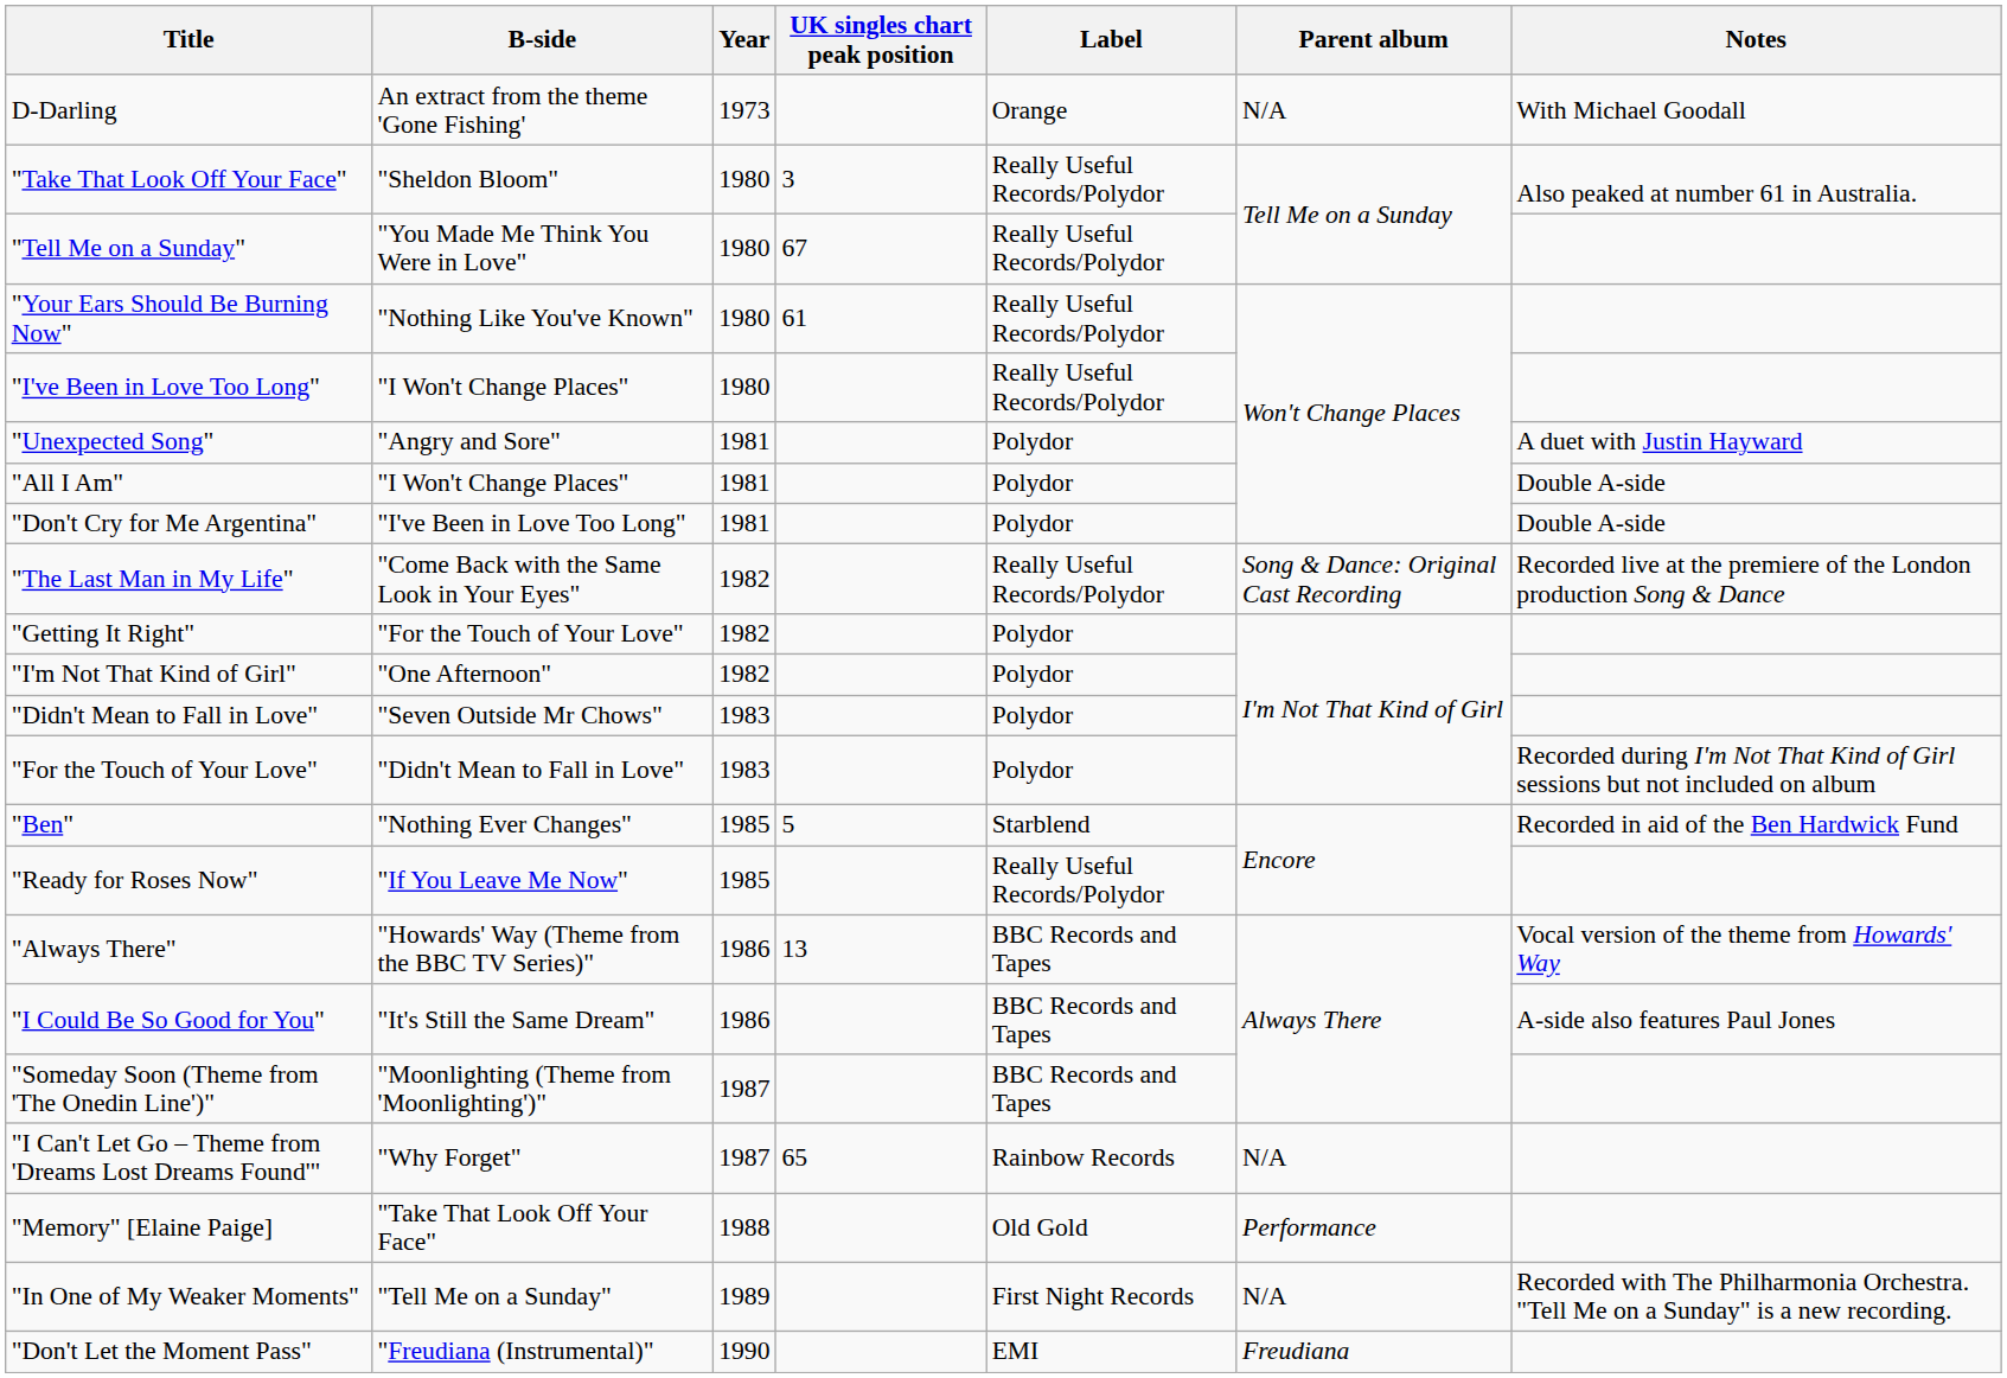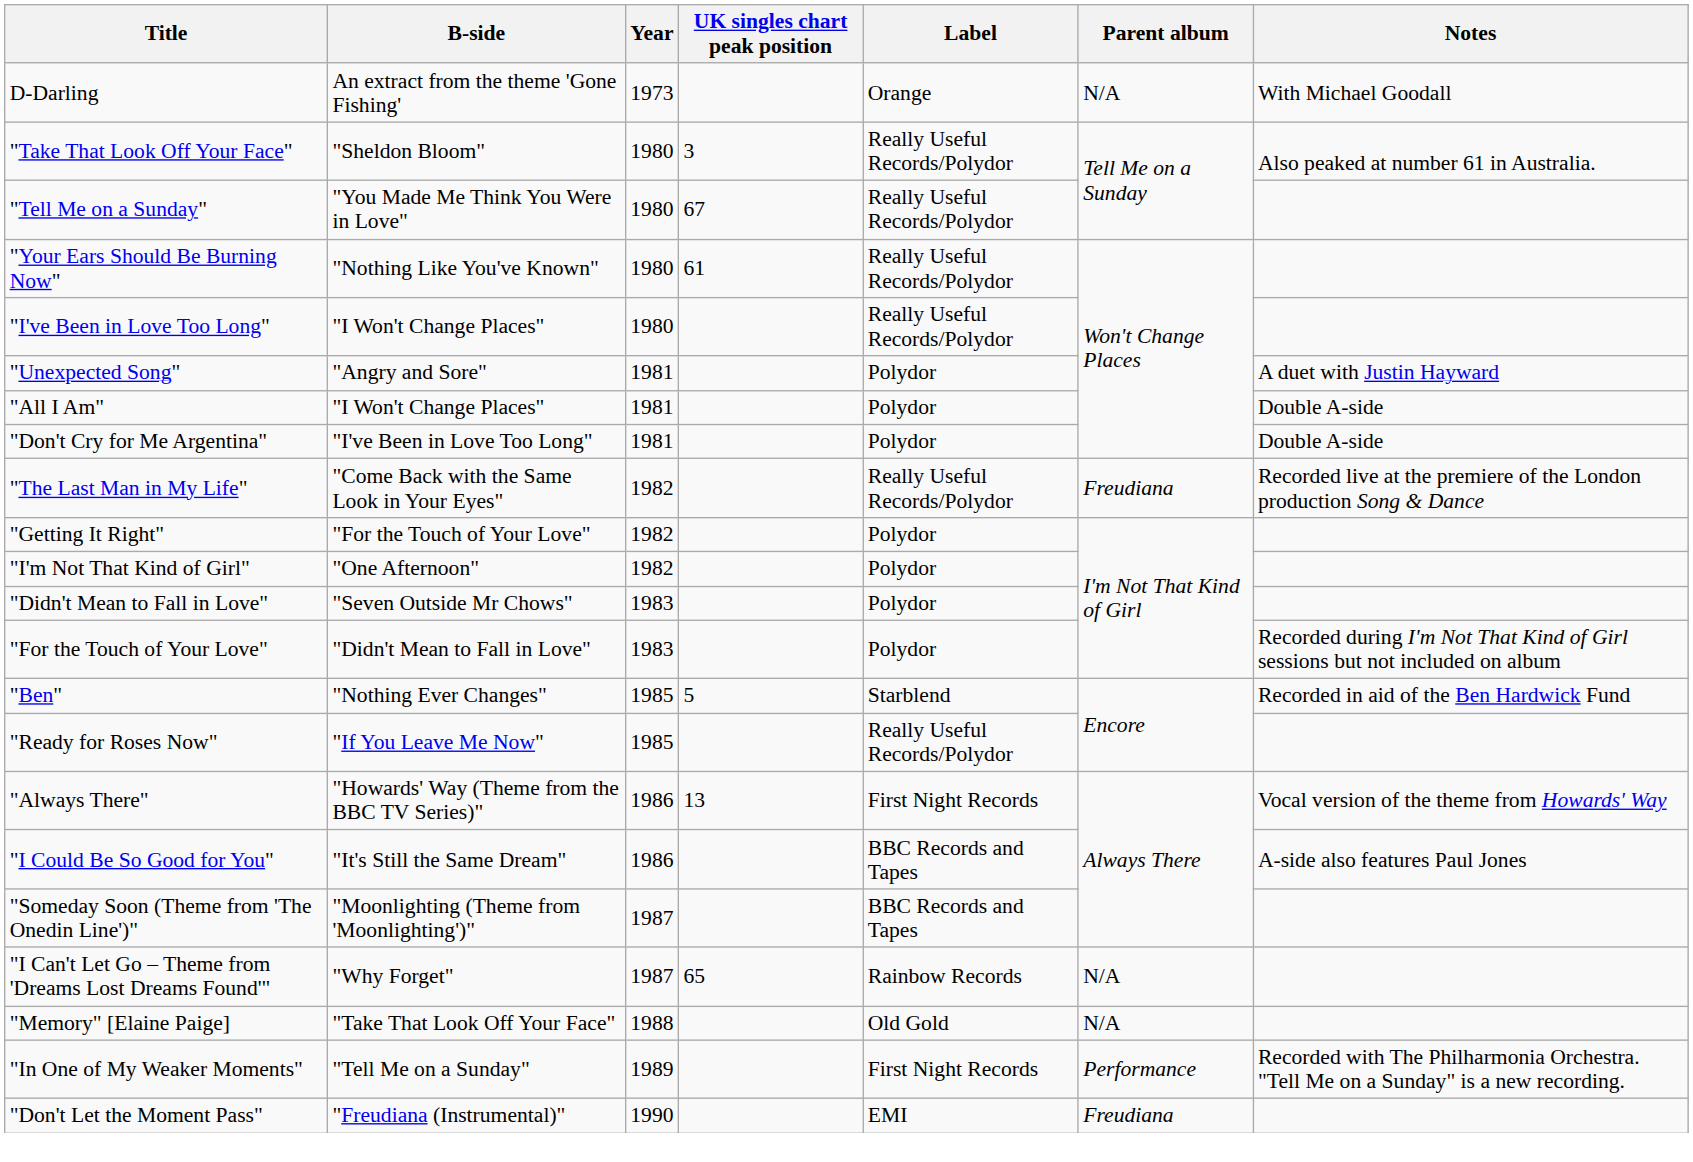 <table class="wikitable">
 <tr>
 <th>Title</th>
 <th>B-side</th>
 <th>Year</th>
 <th><a href='#'>UK singles chart</a> peak position</th>
 <th>Label</th>
 <th>Parent album</th>
 <th>Notes</th>
 </tr>
 <tr>
 <td>D-Darling</td>
 <td>An extract from the theme 'Gone Fishing'</td>
 <td>1973</td>
 <td></td>
 <td>Orange</td>
 <td>N/A</td>
 <td>With Michael Goodall</td>
 </tr>
 <tr>
 <td>"<a href='#'>Take That Look Off Your Face</a>"</td>
 <td>"Sheldon Bloom"</td>
 <td>1980</td>
 <td>3</td>
 <td>Really Useful Records/Polydor</td>
 <td rowspan="2"><em>Tell Me on a Sunday</em></td>
 <td><br>Also peaked at number 61 in Australia.</td>
 </tr>
 <tr>
 <td>"<a href='#'>Tell Me on a Sunday</a>"</td>
 <td>"You Made Me Think You Were in Love"</td>
 <td>1980</td>
 <td>67</td>
 <td>Really Useful Records/Polydor</td>
 <td></td>
 </tr>
 <tr>
 <td>"<a href='#'>Your Ears Should Be Burning Now</a>"</td>
 <td>"Nothing Like You've Known"</td>
 <td>1980</td>
 <td>61</td>
 <td>Really Useful Records/Polydor</td>
 <td rowspan="5"><em>Won't Change Places</em></td>
 <td></td>
 </tr>
 <tr>
 <td>"<a href='#'>I've Been in Love Too Long</a>"</td>
 <td>"I Won't Change Places"</td>
 <td>1980</td>
 <td></td>
 <td>Really Useful Records/Polydor</td>
 <td></td>
 </tr>
 <tr>
 <td>"<a href='#'>Unexpected Song</a>"</td>
 <td>"Angry and Sore"</td>
 <td>1981</td>
 <td></td>
 <td>Polydor</td>
 <td>A duet with <a href='#'>Justin Hayward</a></td>
 </tr>
 <tr>
 <td>"All I Am"</td>
 <td>"I Won't Change Places"</td>
 <td>1981</td>
 <td></td>
 <td>Polydor</td>
 <td>Double A-side</td>
 </tr>
 <tr>
 <td>"Don't Cry for Me Argentina"</td>
 <td>"I've Been in Love Too Long"</td>
 <td>1981</td>
 <td></td>
 <td>Polydor</td>
 <td>Double A-side</td>
 </tr>
 <tr>
 <td>"<a href='#'>The Last Man in My Life</a>"</td>
 <td>"Come Back with the Same Look in Your Eyes"</td>
 <td>1982</td>
 <td></td>
 <td>Really Useful Records/Polydor</td>
-<td><em>Song & Dance: Original Cast Recording</em></td>
+<td><em>Freudiana</em></td>
 <td>Recorded live at the premiere of the London production <em>Song & Dance</em></td>
 </tr>
 <tr>
 <td>"Getting It Right"</td>
 <td>"For the Touch of Your Love"</td>
 <td>1982</td>
 <td></td>
 <td>Polydor</td>
 <td rowspan="4"><em>I'm Not That Kind of Girl</em></td>
 <td></td>
 </tr>
 <tr>
 <td>"I'm Not That Kind of Girl"</td>
 <td>"One Afternoon"</td>
 <td>1982</td>
 <td></td>
 <td>Polydor</td>
 <td></td>
 </tr>
 <tr>
 <td>"Didn't Mean to Fall in Love"</td>
 <td>"Seven Outside Mr Chows"</td>
 <td>1983</td>
 <td></td>
 <td>Polydor</td>
 <td></td>
 </tr>
 <tr>
 <td>"For the Touch of Your Love"</td>
 <td>"Didn't Mean to Fall in Love"</td>
 <td>1983</td>
 <td></td>
 <td>Polydor</td>
 <td>Recorded during <em>I'm Not That Kind of Girl</em> sessions but not included on album</td>
 </tr>
 <tr>
 <td>"<a href='#'>Ben</a>"</td>
 <td>"Nothing Ever Changes"</td>
 <td>1985</td>
 <td>5</td>
 <td>Starblend</td>
 <td rowspan="2"><em>Encore</em></td>
 <td>Recorded in aid of the <a href='#'>Ben Hardwick</a> Fund</td>
 </tr>
 <tr>
 <td>"Ready for Roses Now"</td>
 <td>"<a href='#'>If You Leave Me Now</a>"</td>
 <td>1985</td>
 <td></td>
 <td>Really Useful Records/Polydor</td>
 <td></td>
 </tr>
 <tr>
 <td>"Always There"</td>
 <td>"Howards' Way (Theme from the BBC TV Series)"</td>
 <td>1986</td>
 <td>13</td>
-<td>BBC Records and Tapes</td>
+<td>First Night Records</td>
 <td rowspan="3"><em>Always There</em></td>
 <td>Vocal version of the theme from <em><a href='#'>Howards' Way</a></em></td>
 </tr>
 <tr>
 <td>"<a href='#'>I Could Be So Good for You</a>"</td>
 <td>"It's Still the Same Dream"</td>
 <td>1986</td>
 <td></td>
 <td>BBC Records and Tapes</td>
 <td>A-side also features Paul Jones</td>
 </tr>
 <tr>
 <td>"Someday Soon (Theme from 'The Onedin Line')"</td>
 <td>"Moonlighting (Theme from 'Moonlighting')"</td>
 <td>1987</td>
 <td></td>
 <td>BBC Records and Tapes</td>
 <td></td>
 </tr>
 <tr>
 <td>"I Can't Let Go – Theme from 'Dreams Lost Dreams Found'"</td>
 <td>"Why Forget"</td>
 <td>1987</td>
 <td>65</td>
 <td>Rainbow Records</td>
 <td>N/A</td>
 <td></td>
 </tr>
 <tr>
 <td>"Memory" [Elaine Paige]</td>
 <td>"Take That Look Off Your Face"</td>
 <td>1988</td>
 <td></td>
 <td>Old Gold</td>
-<td><em>Performance</em></td>
+<td>N/A</td>
 <td></td>
 </tr>
 <tr>
 <td>"In One of My Weaker Moments"</td>
 <td>"Tell Me on a Sunday"</td>
 <td>1989</td>
 <td></td>
 <td>First Night Records</td>
-<td>N/A</td>
+<td><em>Performance</em></td>
 <td>Recorded with The Philharmonia Orchestra. "Tell Me on a Sunday" is a new recording.</td>
 </tr>
 <tr>
 <td>"Don't Let the Moment Pass"</td>
 <td>"<a href='#'>Freudiana</a> (Instrumental)"</td>
 <td>1990</td>
 <td></td>
 <td>EMI</td>
 <td><em>Freudiana</em></td>
 <td></td>
 </tr>
 </table>
